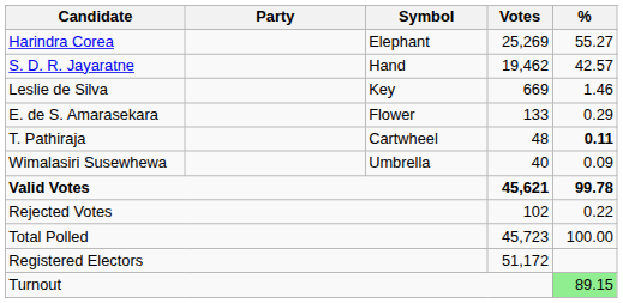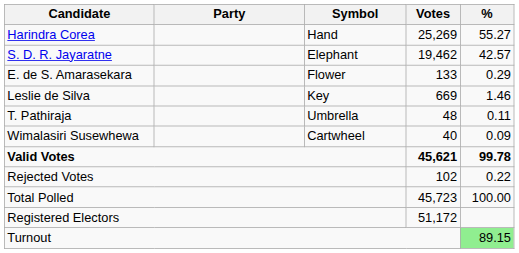 <table class="wikitable" border="1" style="text-align:right;">
 <tr>
 <th align=left width="180">Candidate</th>
 <th align=left width="180">Party</th>
 <th align=left width="120">Symbol</th>
 <th align=left width="60">Votes</th>
 <th align=left width="60">%</th>
 </tr>
 <tr>
 <td align=left><a href='#'>Harindra Corea</a></td>
 <td></td>
-<td align=left>Elephant</td>
+<td align=left>Hand</td>
 <td align=right>25,269</td>
 <td align=right>55.27</td>
 </tr>
 <tr>
 <td align=left><a href='#'>S. D. R. Jayaratne</a></td>
 <td></td>
-<td align=left>Hand</td>
+<td align=left>Elephant</td>
 <td align=right>19,462</td>
 <td align=right>42.57</td>
+</tr>
+<tr>
+<td align=left>E. de S. Amarasekara</td>
+<td></td>
+<td align=left>Flower</td>
+<td align=right>133</td>
+<td align=right>0.29</td>
 </tr>
 <tr>
 <td align=left>Leslie de Silva</td>
 <td></td>
 <td align=left>Key</td>
 <td align=right>669</td>
 <td align=right>1.46</td>
 </tr>
 <tr>
-<td align=left>E. de S. Amarasekara</td>
-<td></td>
-<td align=left>Flower</td>
-<td align=right>133</td>
-<td align=right>0.29</td>
-</tr>
-<tr>
 <td align=left>T. Pathiraja</td>
 <td></td>
-<td align=left>Cartwheel</td>
+<td align=left>Umbrella</td>
 <td align=right>48</td>
-<td align=right><strong>0.11</strong></td>
+<td align=right>0.11</td>
 </tr>
 <tr>
 <td align=left>Wimalasiri Susewhewa</td>
 <td></td>
-<td align=left>Umbrella</td>
+<td align=left>Cartwheel</td>
 <td align=right>40</td>
 <td align=right>0.09</td>
 </tr>
 <tr>
 <td align=left colspan=3><strong>Valid Votes</strong></td>
 <td align=right><strong>45,621</strong></td>
 <td align=right><strong>99.78</strong></td>
 </tr>
 <tr>
 <td align=left colspan=3>Rejected Votes</td>
 <td align=right>102</td>
 <td align=right>0.22</td>
 </tr>
 <tr>
 <td align=left colspan=3>Total Polled</td>
 <td align=right>45,723</td>
 <td align=right>100.00</td>
 </tr>
 <tr>
 <td align=left colspan=3>Registered Electors</td>
 <td align=right>51,172</td>
 <td></td>
 </tr>
 <tr>
 <td align=left colspan=4>Turnout</td>
 <td align=right style="background: lightgreen;">89.15</td>
 </tr>
 </table>
